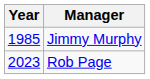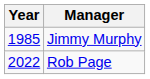 <table class="wikitable">
 <tr>
 <th>Year</th>
 <th>Manager</th>
 </tr>
 <tr>
 <td align=center><a href='#'>1985</a></td>
 <td> <a href='#'>Jimmy Murphy</a></td>
 </tr>
 <tr>
-<td align=center><a href='#'>2023</a></td>
+<td align=center><a href='#'>2022</a></td>
 <td> <a href='#'>Rob Page</a></td>
 </tr>
 </table>
